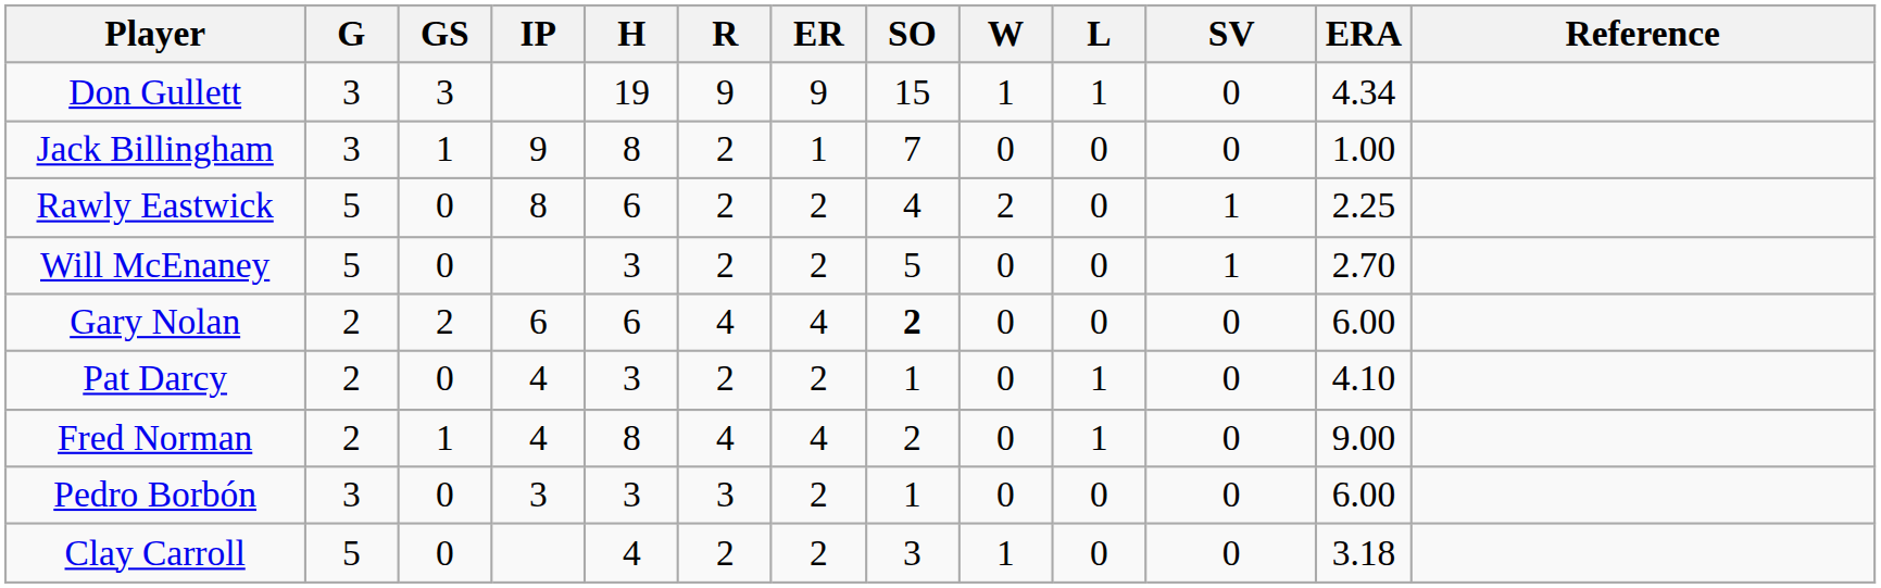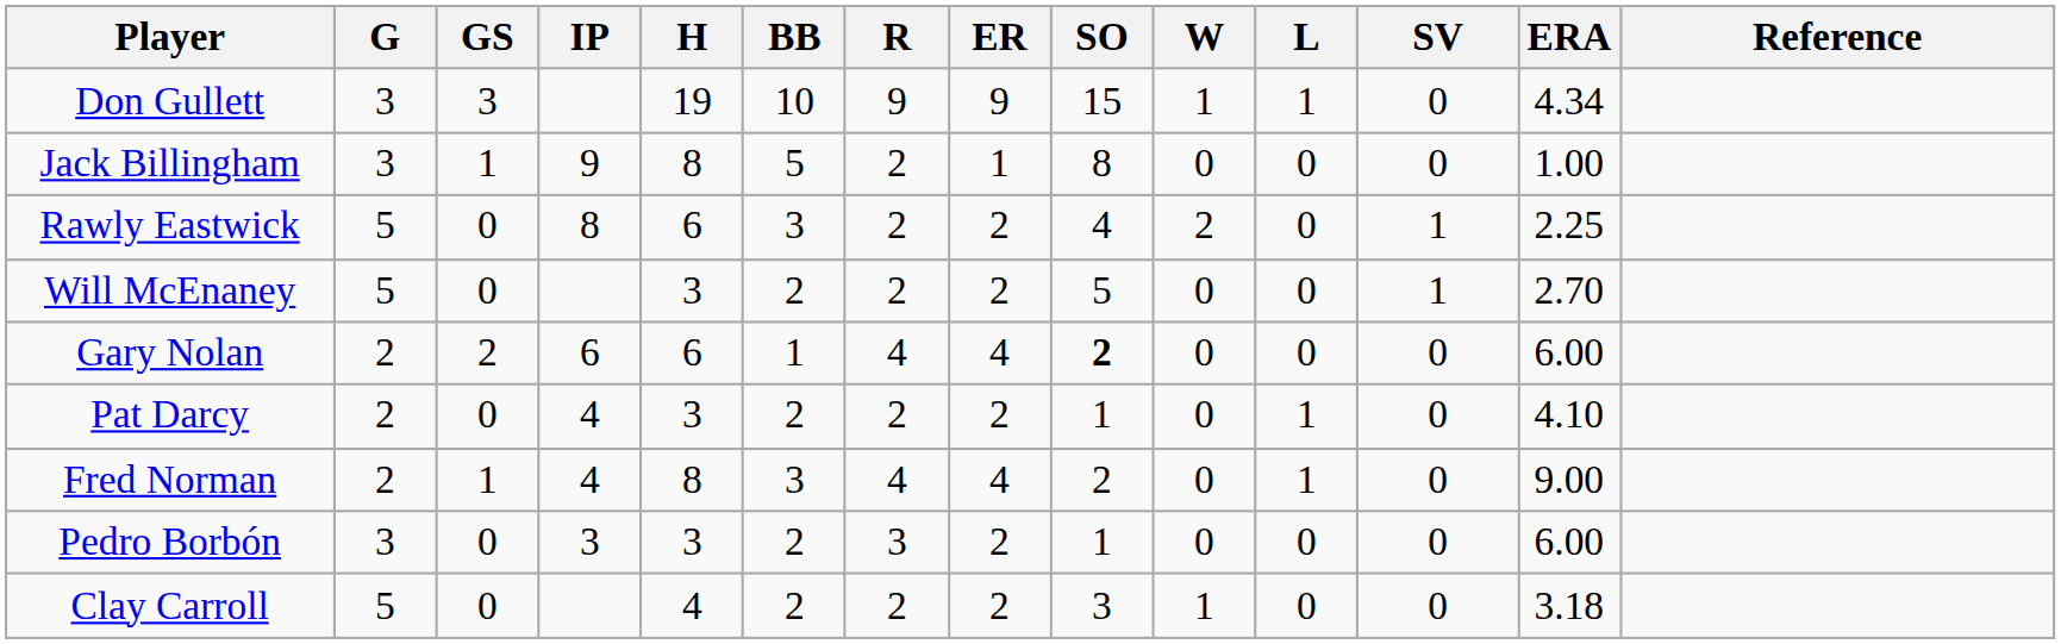 <table class="wikitable sortable" style="text-align:center">
 <tr>
 <th width="16%">Player</th>
 <th width="5%">G</th>
 <th width="5%">GS</th>
 <th width="5%">IP</th>
 <th width="5%">H</th>
+<th width="5%">BB</th>
 <th width="5%">R</th>
 <th width="5%">ER</th>
 <th width="5%">SO</th>
 <th width="5%">W</th>
 <th width="5%">L</th>
 <th>SV</th>
 <th width="5%">ERA</th>
 <th>Reference</th>
 </tr>
 <tr>
 <td><a href='#'>Don Gullett</a></td>
 <td>3</td>
 <td>3</td>
 <td></td>
 <td>19</td>
+<td>10</td>
 <td>9</td>
 <td>9</td>
 <td>15</td>
 <td>1</td>
 <td>1</td>
 <td>0</td>
 <td>4.34</td>
 <td></td>
 </tr>
 <tr>
 <td><a href='#'>Jack Billingham</a></td>
 <td>3</td>
 <td>1</td>
 <td>9</td>
 <td>8</td>
+<td>5</td>
 <td>2</td>
 <td>1</td>
-<td>7</td>
+<td>8</td>
 <td>0</td>
 <td>0</td>
 <td>0</td>
 <td>1.00</td>
 <td></td>
 </tr>
 <tr>
 <td><a href='#'>Rawly Eastwick</a></td>
 <td>5</td>
 <td>0</td>
 <td>8</td>
 <td>6</td>
+<td>3</td>
 <td>2</td>
 <td>2</td>
 <td>4</td>
 <td>2</td>
 <td>0</td>
 <td>1</td>
 <td>2.25</td>
 <td></td>
 </tr>
 <tr>
 <td><a href='#'>Will McEnaney</a></td>
 <td>5</td>
 <td>0</td>
 <td></td>
 <td>3</td>
 <td>2</td>
 <td>2</td>
+<td>2</td>
 <td>5</td>
 <td>0</td>
 <td>0</td>
 <td>1</td>
 <td>2.70</td>
 <td></td>
 </tr>
 <tr>
 <td><a href='#'>Gary Nolan</a></td>
 <td>2</td>
 <td>2</td>
 <td>6</td>
 <td>6</td>
+<td>1</td>
 <td>4</td>
 <td>4</td>
 <td><strong>2</strong></td>
 <td>0</td>
 <td>0</td>
 <td>0</td>
 <td>6.00</td>
 <td></td>
 </tr>
 <tr>
 <td><a href='#'>Pat Darcy</a></td>
 <td>2</td>
 <td>0</td>
 <td>4</td>
 <td>3</td>
 <td>2</td>
 <td>2</td>
+<td>2</td>
 <td>1</td>
 <td>0</td>
 <td>1</td>
 <td>0</td>
 <td>4.10</td>
 <td></td>
 </tr>
 <tr>
 <td><a href='#'>Fred Norman</a></td>
 <td>2</td>
 <td>1</td>
 <td>4</td>
 <td>8</td>
+<td>3</td>
 <td>4</td>
 <td>4</td>
 <td>2</td>
 <td>0</td>
 <td>1</td>
 <td>0</td>
 <td>9.00</td>
 <td></td>
 </tr>
 <tr>
 <td><a href='#'>Pedro Borbón</a></td>
 <td>3</td>
 <td>0</td>
 <td>3</td>
 <td>3</td>
+<td>2</td>
 <td>3</td>
 <td>2</td>
 <td>1</td>
 <td>0</td>
 <td>0</td>
 <td>0</td>
 <td>6.00</td>
 <td></td>
 </tr>
 <tr>
 <td><a href='#'>Clay Carroll</a></td>
 <td>5</td>
 <td>0</td>
 <td></td>
 <td>4</td>
 <td>2</td>
 <td>2</td>
+<td>2</td>
 <td>3</td>
 <td>1</td>
 <td>0</td>
 <td>0</td>
 <td>3.18</td>
 <td></td>
 </tr>
 </table>
